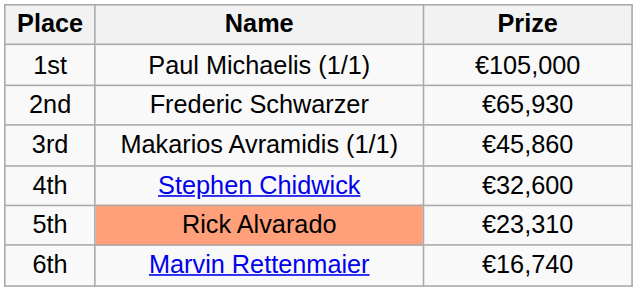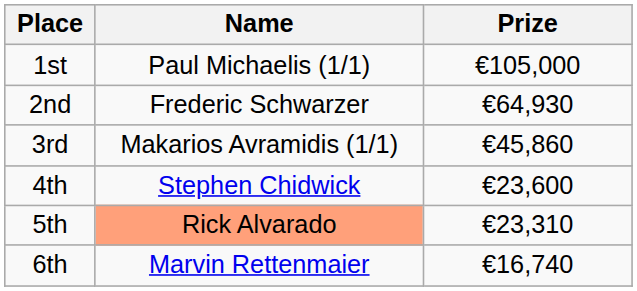 <table class="wikitable">
 <tr>
 <th width="50">Place</th>
 <th width="200">Name</th>
 <th width="125">Prize</th>
 </tr>
 <tr>
 <td align="center">1st</td>
 <td align="center">Paul Michaelis (1/1)</td>
 <td align="center">€105,000</td>
 </tr>
 <tr>
 <td align="center">2nd</td>
 <td align="center">Frederic Schwarzer</td>
-<td align="center">€65,930</td>
+<td align="center">€64,930</td>
 </tr>
 <tr>
 <td align="center">3rd</td>
 <td align="center">Makarios Avramidis (1/1)</td>
 <td align="center">€45,860</td>
 </tr>
 <tr>
 <td align="center">4th</td>
 <td align="center"><a href='#'>Stephen Chidwick</a></td>
-<td align="center">€32,600</td>
+<td align="center">€23,600</td>
 </tr>
 <tr>
 <td align="center">5th</td>
 <td align="center" style="background: lightsalmon;">Rick Alvarado</td>
 <td align="center">€23,310</td>
 </tr>
 <tr>
 <td align="center">6th</td>
 <td align="center"><a href='#'>Marvin Rettenmaier</a></td>
 <td align="center">€16,740</td>
 </tr>
 </table>
